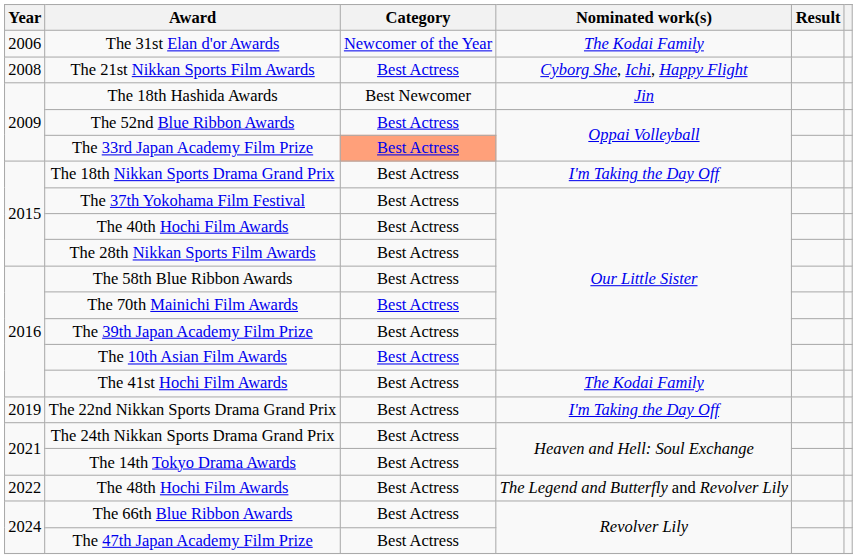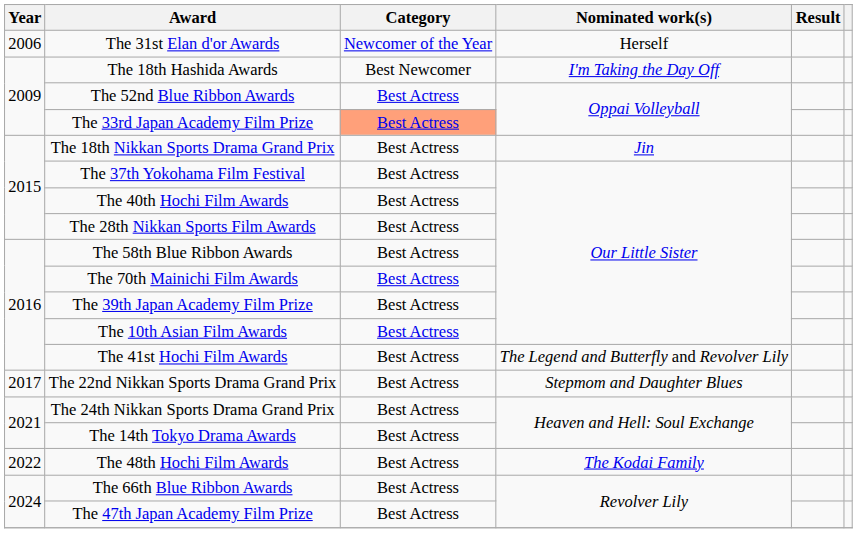 <table class="wikitable" style="text-align:center">
 <tr>
 <th>Year</th>
 <th>Award</th>
 <th>Category</th>
 <th>Nominated work(s)</th>
 <th>Result</th>
 <th></th>
 </tr>
 <tr>
 <td>2006</td>
 <td>The 31st <a href='#'>Elan d'or Awards</a></td>
 <td><a href='#'>Newcomer of the Year</a></td>
-<td><a href='#'><em>The Kodai Family</em></a></td>
-<td></td>
-<td></td>
-</tr>
-<tr>
-<td>2008</td>
-<td>The 21st <a href='#'>Nikkan Sports Film Awards</a></td>
-<td><a href='#'>Best Actress</a></td>
-<td><em><a href='#'>Cyborg She</a></em>, <em><a href='#'>Ichi</a></em>, <em><a href='#'>Happy Flight</a></em></td>
+<td>Herself</td>
 <td></td>
 <td></td>
 </tr>
 <tr>
 <td rowspan=3>2009</td>
 <td>The 18th Hashida Awards</td>
 <td>Best Newcomer</td>
-<td><em><a href='#'>Jin</a></em></td>
+<td><em><a href='#'>I'm Taking the Day Off</a></em></td>
 <td></td>
 <td></td>
 </tr>
 <tr>
 <td>The 52nd <a href='#'>Blue Ribbon Awards</a></td>
 <td><a href='#'>Best Actress</a></td>
 <td rowspan=2><em><a href='#'>Oppai Volleyball</a></em></td>
 <td></td>
 <td></td>
 </tr>
 <tr>
 <td>The <a href='#'>33rd Japan Academy Film Prize</a></td>
 <td style="background: lightsalmon;"><a href='#'>Best Actress</a></td>
 <td></td>
 <td></td>
 </tr>
 <tr>
 <td rowspan="4">2015</td>
 <td>The 18th <a href='#'>Nikkan Sports Drama Grand Prix</a></td>
 <td>Best Actress</td>
-<td><em><a href='#'>I'm Taking the Day Off</a></em></td>
+<td><em><a href='#'>Jin</a></em></td>
 <td></td>
 <td></td>
 </tr>
 <tr>
 <td>The <a href='#'>37th Yokohama Film Festival</a></td>
 <td>Best Actress</td>
 <td rowspan="7"><em><a href='#'>Our Little Sister</a></em></td>
 <td></td>
 <td></td>
 </tr>
 <tr>
 <td>The 40th <a href='#'>Hochi Film Awards</a></td>
 <td>Best Actress</td>
 <td></td>
 <td></td>
 </tr>
 <tr>
 <td>The 28th <a href='#'>Nikkan Sports Film Awards</a></td>
 <td>Best Actress</td>
 <td></td>
 <td></td>
 </tr>
 <tr>
 <td rowspan="5">2016</td>
 <td>The 58th Blue Ribbon Awards</td>
 <td>Best Actress</td>
 <td></td>
 <td></td>
 </tr>
 <tr>
 <td>The 70th <a href='#'>Mainichi Film Awards</a></td>
 <td><a href='#'>Best Actress</a></td>
 <td></td>
 <td></td>
 </tr>
 <tr>
 <td>The <a href='#'>39th Japan Academy Film Prize</a></td>
 <td>Best Actress</td>
 <td></td>
 <td></td>
 </tr>
 <tr>
 <td>The <a href='#'>10th Asian Film Awards</a></td>
 <td><a href='#'>Best Actress</a></td>
 <td></td>
 <td></td>
 </tr>
 <tr>
 <td>The 41st <a href='#'>Hochi Film Awards</a></td>
 <td>Best Actress</td>
-<td><a href='#'><em>The Kodai Family</em></a></td>
+<td><em>The Legend and Butterfly</em> and <em>Revolver Lily</em></td>
 <td></td>
 <td></td>
 </tr>
 <tr>
-<td>2019</td>
+<td>2017</td>
 <td>The 22nd Nikkan Sports Drama Grand Prix</td>
 <td>Best Actress</td>
-<td><em><a href='#'>I'm Taking the Day Off</a></em></td>
+<td><em>Stepmom and Daughter Blues</em></td>
 <td></td>
 <td></td>
 </tr>
 <tr>
 <td rowspan="2">2021</td>
 <td>The 24th Nikkan Sports Drama Grand Prix</td>
 <td>Best Actress</td>
 <td rowspan="2"><em>Heaven and Hell: Soul Exchange</em></td>
 <td></td>
 <td></td>
 </tr>
 <tr>
 <td>The 14th <a href='#'>Tokyo Drama Awards</a></td>
 <td>Best Actress</td>
 <td></td>
 <td></td>
 </tr>
 <tr>
 <td>2022</td>
 <td>The 48th <a href='#'>Hochi Film Awards</a></td>
 <td>Best Actress</td>
-<td><em>The Legend and Butterfly</em> and <em>Revolver Lily</em></td>
+<td><a href='#'><em>The Kodai Family</em></a></td>
 <td></td>
 <td></td>
 </tr>
 <tr>
 <td rowspan="2">2024</td>
 <td>The 66th <a href='#'>Blue Ribbon Awards</a></td>
 <td>Best Actress</td>
 <td rowspan="2"><em>Revolver Lily</em></td>
 <td></td>
 <td></td>
 </tr>
 <tr>
 <td>The <a href='#'>47th Japan Academy Film Prize</a></td>
 <td>Best Actress</td>
 <td></td>
 <td></td>
 </tr>
 <tr>
 </tr>
 </table>
